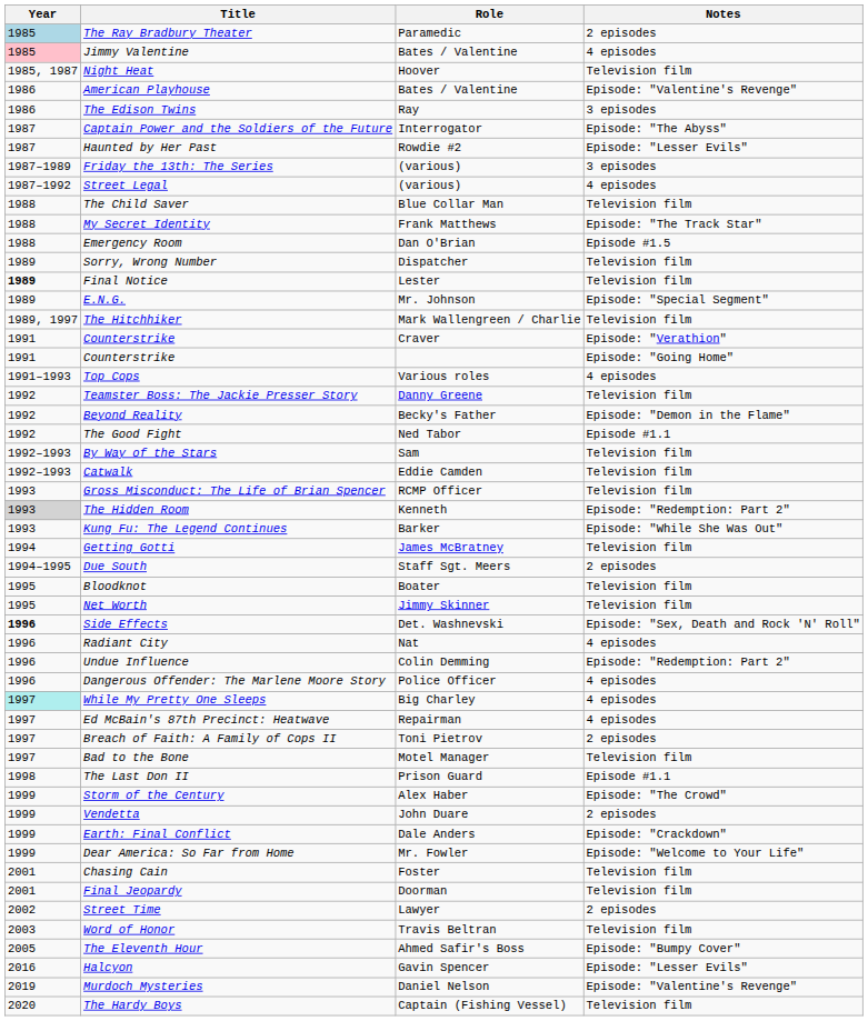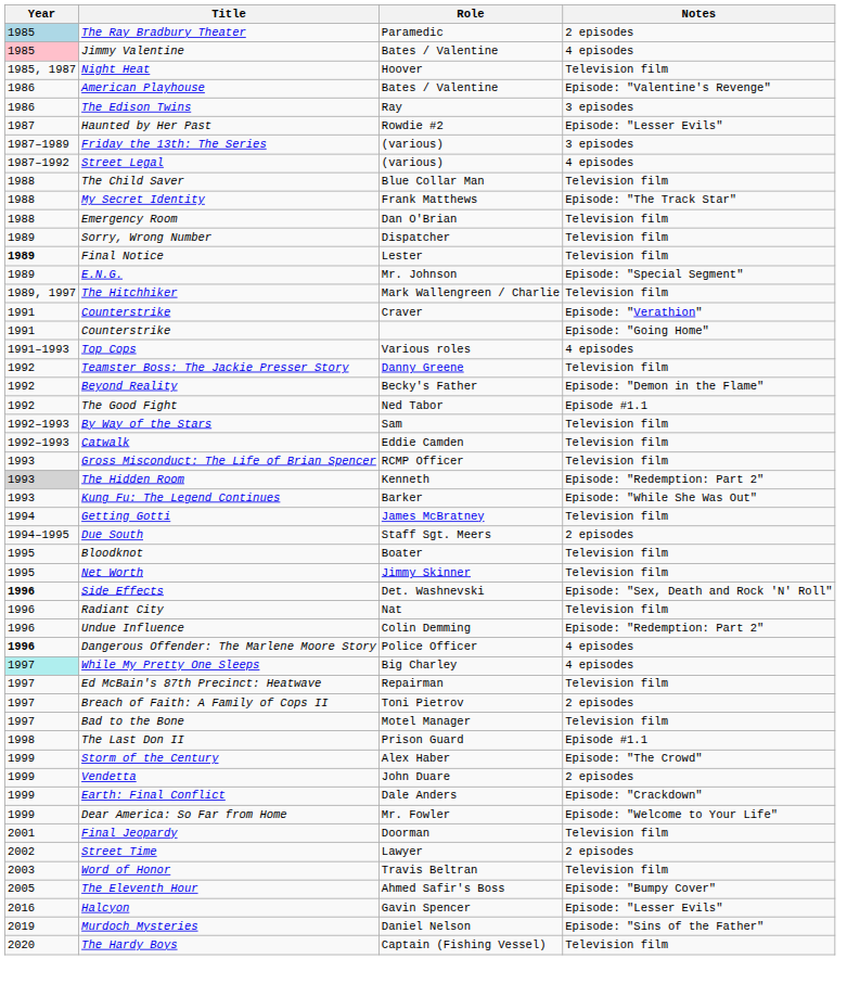 <table class="wikitable sortable">
 <tr>
 <th>Year</th>
 <th>Title</th>
 <th>Role</th>
 <th>Notes</th>
 </tr>
 <tr>
 <td style="background: lightblue;">1985</td>
 <td><em><a href='#'>The Ray Bradbury Theater</a></em></td>
 <td>Paramedic</td>
 <td>2 episodes</td>
 </tr>
 <tr>
 <td style="background: pink;">1985</td>
 <td><em>Jimmy Valentine</em></td>
 <td>Bates / Valentine</td>
 <td>4 episodes</td>
 </tr>
 <tr>
 <td>1985, 1987</td>
 <td><em><a href='#'>Night Heat</a></em></td>
 <td>Hoover</td>
 <td>Television film</td>
 </tr>
 <tr>
 <td>1986</td>
 <td><em><a href='#'>American Playhouse</a></em></td>
 <td>Bates / Valentine</td>
 <td>Episode: "Valentine's Revenge"</td>
 </tr>
 <tr>
 <td>1986</td>
 <td><em><a href='#'>The Edison Twins</a></em></td>
 <td>Ray</td>
 <td>3 episodes</td>
 </tr>
 <tr>
 <td>1987</td>
-<td><em><a href='#'>Captain Power and the Soldiers of the Future</a></em></td>
-<td>Interrogator</td>
-<td>Episode: "The Abyss"</td>
-</tr>
-<tr>
-<td>1987</td>
 <td><em>Haunted by Her Past</em></td>
 <td>Rowdie #2</td>
 <td>Episode: "Lesser Evils"</td>
 </tr>
 <tr>
 <td>1987–1989</td>
 <td><em><a href='#'>Friday the 13th: The Series</a></em></td>
 <td>(various)</td>
 <td>3 episodes</td>
 </tr>
 <tr>
 <td>1987–1992</td>
 <td><a href='#'><em>Street Legal</em></a></td>
 <td>(various)</td>
 <td>4 episodes</td>
 </tr>
 <tr>
 <td>1988</td>
 <td><em>The Child Saver</em></td>
 <td>Blue Collar Man</td>
 <td>Television film</td>
 </tr>
 <tr>
 <td>1988</td>
 <td><em><a href='#'>My Secret Identity</a></em></td>
 <td>Frank Matthews</td>
 <td>Episode: "The Track Star"</td>
 </tr>
 <tr>
 <td>1988</td>
 <td><em>Emergency Room</em></td>
 <td>Dan O'Brian</td>
-<td>Episode #1.5</td>
+<td>Television film</td>
 </tr>
 <tr>
 <td>1989</td>
 <td><em>Sorry, Wrong Number</em></td>
 <td>Dispatcher</td>
 <td>Television film</td>
 </tr>
 <tr>
 <td><strong>1989</strong></td>
 <td><em>Final Notice</em></td>
 <td>Lester</td>
 <td>Television film</td>
 </tr>
 <tr>
 <td>1989</td>
 <td><em><a href='#'>E.N.G.</a></em></td>
 <td>Mr. Johnson</td>
 <td>Episode: "Special Segment"</td>
 </tr>
 <tr>
 <td>1989, 1997</td>
 <td><a href='#'><em>The Hitchhiker</em></a></td>
 <td>Mark Wallengreen / Charlie</td>
 <td>Television film</td>
 </tr>
 <tr>
 <td>1991</td>
 <td><a href='#'><em>Counterstrike</em></a></td>
 <td>Craver</td>
 <td>Episode: "<a href='#'>Verathion</a>" </td>
 </tr>
 <tr>
 <td>1991</td>
 <td><em>Counterstrike</em></td>
 <td></td>
 <td>Episode: "Going Home" </td>
 </tr>
 <tr>
 <td>1991–1993</td>
 <td><em><a href='#'>Top Cops</a></em></td>
 <td>Various roles</td>
 <td>4 episodes</td>
 </tr>
 <tr>
 <td>1992</td>
 <td><em><a href='#'>Teamster Boss: The Jackie Presser Story</a></em></td>
 <td><a href='#'>Danny Greene</a></td>
 <td>Television film</td>
 </tr>
 <tr>
 <td>1992</td>
 <td><a href='#'><em>Beyond Reality</em></a></td>
 <td>Becky's Father</td>
 <td>Episode: "Demon in the Flame"</td>
 </tr>
 <tr>
 <td>1992</td>
 <td><em>The Good Fight</em></td>
 <td>Ned Tabor</td>
 <td>Episode #1.1</td>
 </tr>
 <tr>
 <td>1992–1993</td>
 <td><em><a href='#'>By Way of the Stars</a></em></td>
 <td>Sam</td>
 <td>Television film</td>
 </tr>
 <tr>
 <td>1992–1993</td>
 <td><a href='#'><em>Catwalk</em></a></td>
 <td>Eddie Camden</td>
 <td>Television film</td>
 </tr>
 <tr>
 <td>1993</td>
 <td><em><a href='#'>Gross Misconduct: The Life of Brian Spencer</a></em></td>
 <td>RCMP Officer</td>
 <td>Television film</td>
 </tr>
 <tr>
 <td style="background: lightgrey;">1993</td>
 <td><a href='#'><em>The Hidden Room</em></a></td>
 <td>Kenneth</td>
 <td>Episode: "Redemption: Part 2"</td>
 </tr>
 <tr>
 <td>1993</td>
 <td><em><a href='#'>Kung Fu: The Legend Continues</a></em></td>
 <td>Barker</td>
 <td>Episode: "While She Was Out"</td>
 </tr>
 <tr>
 <td>1994</td>
 <td><em><a href='#'>Getting Gotti</a></em></td>
 <td><a href='#'>James McBratney</a></td>
 <td>Television film</td>
 </tr>
 <tr>
 <td>1994–1995</td>
 <td><em><a href='#'>Due South</a></em></td>
 <td>Staff Sgt. Meers</td>
 <td>2 episodes</td>
 </tr>
 <tr>
 <td>1995</td>
 <td><em>Bloodknot</em></td>
 <td>Boater</td>
 <td>Television film</td>
 </tr>
 <tr>
 <td>1995</td>
 <td><a href='#'><em>Net Worth</em></a></td>
 <td><a href='#'>Jimmy Skinner</a></td>
 <td>Television film</td>
 </tr>
 <tr>
 <td><strong>1996</strong></td>
 <td><a href='#'><em>Side Effects</em></a></td>
 <td>Det. Washnevski</td>
 <td>Episode: "Sex, Death and Rock 'N' Roll"</td>
 </tr>
 <tr>
 <td>1996</td>
 <td><em>Radiant City</em></td>
 <td>Nat</td>
-<td>4 episodes</td>
+<td>Television film</td>
 </tr>
 <tr>
 <td>1996</td>
 <td><em>Undue Influence</em></td>
 <td>Colin Demming</td>
 <td>Episode: "Redemption: Part 2"</td>
 </tr>
 <tr>
-<td>1996</td>
+<td><strong>1996</strong></td>
 <td><em>Dangerous Offender: The Marlene Moore Story</em></td>
 <td>Police Officer</td>
 <td>4 episodes</td>
 </tr>
 <tr>
 <td style="background: paleturquoise;">1997</td>
 <td><em><a href='#'>While My Pretty One Sleeps</a></em></td>
 <td>Big Charley</td>
 <td>4 episodes</td>
 </tr>
 <tr>
 <td>1997</td>
 <td><em>Ed McBain's 87th Precinct: Heatwave</em></td>
 <td>Repairman</td>
-<td>4 episodes</td>
+<td>Television film</td>
 </tr>
 <tr>
 <td>1997</td>
 <td><em>Breach of Faith: A Family of Cops II</em></td>
 <td>Toni Pietrov</td>
 <td>2 episodes</td>
 </tr>
 <tr>
 <td>1997</td>
 <td><em>Bad to the Bone</em></td>
 <td>Motel Manager</td>
 <td>Television film</td>
 </tr>
 <tr>
 <td>1998</td>
 <td><em>The Last Don II</em></td>
 <td>Prison Guard</td>
 <td>Episode #1.1</td>
 </tr>
 <tr>
 <td>1999</td>
 <td><em><a href='#'>Storm of the Century</a></em></td>
 <td>Alex Haber</td>
 <td>Episode: "The Crowd"</td>
 </tr>
 <tr>
 <td>1999</td>
 <td><a href='#'><em>Vendetta</em></a></td>
 <td>John Duare</td>
 <td>2 episodes</td>
 </tr>
 <tr>
 <td>1999</td>
 <td><em><a href='#'>Earth: Final Conflict</a></em></td>
 <td>Dale Anders</td>
 <td>Episode: "Crackdown"</td>
 </tr>
 <tr>
 <td>1999</td>
 <td><em>Dear America: So Far from Home</em></td>
 <td>Mr. Fowler</td>
 <td>Episode: "Welcome to Your Life"</td>
 </tr>
 <tr>
 <td>2001</td>
-<td><em>Chasing Cain</em></td>
-<td>Foster</td>
-<td>Television film</td>
-</tr>
-<tr>
-<td>2001</td>
 <td><a href='#'><em>Final Jeopardy</em></a></td>
 <td>Doorman</td>
 <td>Television film</td>
 </tr>
 <tr>
 <td>2002</td>
 <td><em><a href='#'>Street Time</a></em></td>
 <td>Lawyer</td>
 <td>2 episodes</td>
 </tr>
 <tr>
 <td>2003</td>
 <td><a href='#'><em>Word of Honor</em></a></td>
 <td>Travis Beltran</td>
 <td>Television film</td>
 </tr>
 <tr>
 <td>2005</td>
 <td><a href='#'><em>The Eleventh Hour</em></a></td>
 <td>Ahmed Safir's Boss</td>
 <td>Episode: "Bumpy Cover"</td>
 </tr>
 <tr>
 <td>2016</td>
 <td><a href='#'><em>Halcyon</em></a></td>
 <td>Gavin Spencer</td>
 <td>Episode: "Lesser Evils"</td>
 </tr>
 <tr>
 <td>2019</td>
 <td><em><a href='#'>Murdoch Mysteries</a></em></td>
 <td>Daniel Nelson</td>
-<td>Episode: "Valentine's Revenge"</td>
+<td>Episode: "Sins of the Father"</td>
 </tr>
 <tr>
 <td>2020</td>
 <td><a href='#'><em>The Hardy Boys</em></a></td>
 <td>Captain (Fishing Vessel)</td>
 <td>Television film</td>
 </tr>
 </table>
